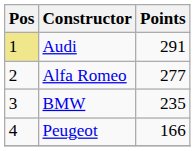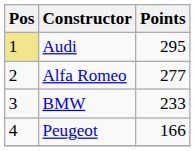 <table class="wikitable"   style="font-size:   85%;">
 <tr>
 <th>Pos</th>
 <th>Constructor</th>
 <th>Points</th>
 </tr>
 <tr>
 <td style="background: khaki;">1</td>
 <td> <a href='#'>Audi</a></td>
-<td align="right">291</td>
+<td align="right">295</td>
 </tr>
 <tr>
 <td>2</td>
 <td> <a href='#'>Alfa Romeo</a></td>
 <td align="right">277</td>
 </tr>
 <tr>
 <td>3</td>
 <td> <a href='#'>BMW</a></td>
-<td align="right">235</td>
+<td align="right">233</td>
 </tr>
 <tr>
 <td>4</td>
 <td> <a href='#'>Peugeot</a></td>
 <td align="right">166</td>
 </tr>
 <tr>
 </tr>
 </table>
